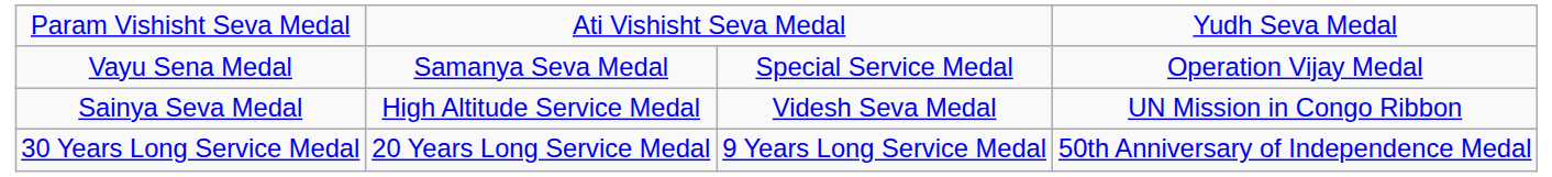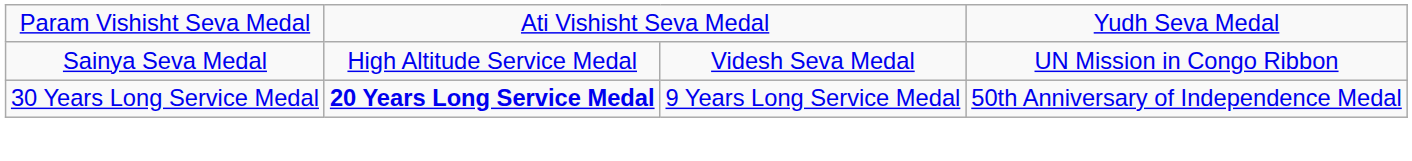 <table class="wikitable" style="margin:1em auto; text-align:center;">
 <tr>
 <td colspan="1"><a href='#'>Param Vishisht Seva Medal</a></td>
 <td colspan="2"><a href='#'>Ati Vishisht Seva Medal</a></td>
 <td colspan="1"><a href='#'>Yudh Seva Medal</a></td>
-</tr>
-<tr>
-<td><a href='#'>Vayu Sena Medal</a></td>
-<td><a href='#'>Samanya Seva Medal</a></td>
-<td><a href='#'>Special Service Medal</a></td>
-<td><a href='#'>Operation Vijay Medal</a></td>
 </tr>
 <tr>
 <td><a href='#'>Sainya Seva Medal</a></td>
 <td><a href='#'>High Altitude Service Medal</a></td>
 <td><a href='#'>Videsh Seva Medal</a></td>
 <td><a href='#'>UN Mission in Congo Ribbon</a></td>
 </tr>
 <tr>
 <td><a href='#'>30 Years Long Service Medal</a></td>
-<td><a href='#'>20 Years Long Service Medal</a></td>
+<td><strong><a href='#'>20 Years Long Service Medal</a></strong></td>
 <td><a href='#'>9 Years Long Service Medal</a></td>
 <td><a href='#'>50th Anniversary of Independence Medal</a></td>
 </tr>
 </table>
